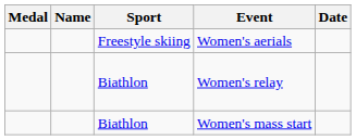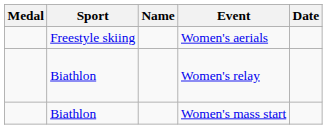 <table class="wikitable sortable" style="text-align:center; font-size:95%;">
 <tr>
 <th>Medal</th>
+<th>Sport</th>
 <th>Name</th>
-<th>Sport</th>
 <th>Event</th>
 <th>Date</th>
 </tr>
 <tr>
 <td></td>
+<td align=left><a href='#'>Freestyle skiing</a></td>
 <td align=left></td>
-<td align=left><a href='#'>Freestyle skiing</a></td>
 <td align=left><a href='#'>Women's aerials</a></td>
 <td></td>
 </tr>
 <tr>
 <td></td>
+<td align=left><a href='#'>Biathlon</a></td>
 <td align=left><br><br><br></td>
-<td align=left><a href='#'>Biathlon</a></td>
 <td align=left><a href='#'>Women's relay</a></td>
 <td></td>
 </tr>
 <tr>
 <td></td>
+<td align=left><a href='#'>Biathlon</a></td>
 <td align=left></td>
-<td align=left><a href='#'>Biathlon</a></td>
 <td align=left><a href='#'>Women's mass start</a></td>
 <td></td>
 </tr>
 </table>
